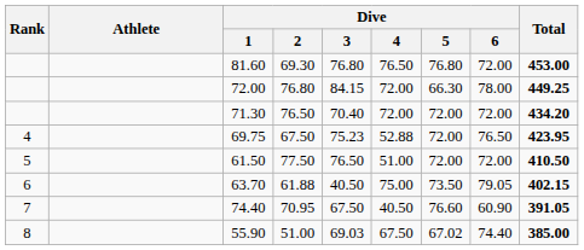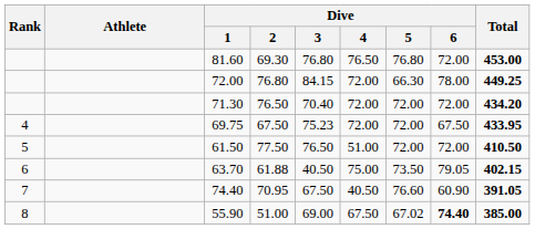 <table class="wikitable" style="text-align:center">
 <tr>
 <th rowspan="2" width="40">Rank</th>
 <th rowspan="2" width="250">Athlete</th>
 <th colspan="6">Dive</th>
 <th rowspan="2" width="60">Total</th>
 </tr>
 <tr>
 <th width="50">1</th>
 <th width="50">2</th>
 <th width="50">3</th>
 <th width="50">4</th>
 <th width="50">5</th>
 <th width="50">6</th>
 </tr>
 <tr>
 <td></td>
 <td align="left"></td>
 <td>81.60</td>
 <td>69.30</td>
 <td>76.80</td>
 <td>76.50</td>
 <td>76.80</td>
 <td>72.00</td>
 <td><strong>453.00</strong></td>
 </tr>
 <tr>
 <td></td>
 <td align="left"></td>
 <td>72.00</td>
 <td>76.80</td>
 <td>84.15</td>
 <td>72.00</td>
 <td>66.30</td>
 <td>78.00</td>
 <td><strong>449.25</strong></td>
 </tr>
 <tr>
 <td></td>
 <td align="left"></td>
 <td>71.30</td>
 <td>76.50</td>
 <td>70.40</td>
 <td>72.00</td>
 <td>72.00</td>
 <td>72.00</td>
 <td><strong>434.20</strong></td>
 </tr>
 <tr>
 <td>4</td>
 <td align="left"></td>
 <td>69.75</td>
 <td>67.50</td>
 <td>75.23</td>
-<td>52.88</td>
 <td>72.00</td>
-<td>76.50</td>
-<td><strong>423.95</strong></td>
+<td>72.00</td>
+<td>67.50</td>
+<td><strong>433.95</strong></td>
 </tr>
 <tr>
 <td>5</td>
 <td align="left"></td>
 <td>61.50</td>
 <td>77.50</td>
 <td>76.50</td>
 <td>51.00</td>
 <td>72.00</td>
 <td>72.00</td>
 <td><strong>410.50</strong></td>
 </tr>
 <tr>
 <td>6</td>
 <td align="left"></td>
 <td>63.70</td>
 <td>61.88</td>
 <td>40.50</td>
 <td>75.00</td>
 <td>73.50</td>
 <td>79.05</td>
 <td><strong>402.15</strong></td>
 </tr>
 <tr>
 <td>7</td>
 <td align="left"></td>
 <td>74.40</td>
 <td>70.95</td>
 <td>67.50</td>
 <td>40.50</td>
 <td>76.60</td>
 <td>60.90</td>
 <td><strong>391.05</strong></td>
 </tr>
 <tr>
 <td>8</td>
 <td align="left"></td>
 <td>55.90</td>
 <td>51.00</td>
-<td>69.03</td>
+<td>69.00</td>
 <td>67.50</td>
 <td>67.02</td>
-<td>74.40</td>
+<td><strong>74.40</strong></td>
 <td><strong>385.00</strong></td>
 </tr>
 </table>
